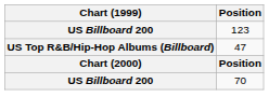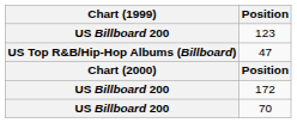 <table class="wikitable plainrowheaders">
 <tr>
 <th>Chart (1999)</th>
 <th>Position</th>
 </tr>
 <tr>
 <th scope="row">US <em>Billboard</em> 200</th>
 <td align="center">123</td>
 </tr>
 <tr>
 <th scope="row">US Top R&B/Hip-Hop Albums (<em>Billboard</em>)</th>
 <td align="center">47</td>
 </tr>
 <tr>
 <th>Chart (2000)</th>
 <th>Position</th>
 </tr>
 <tr>
 <th scope="row">US <em>Billboard</em> 200</th>
+<td align="center">172</td>
+</tr>
+<tr>
+<th scope="row">US <em>Billboard</em> 200</th>
 <td align="center">70</td>
 </tr>
 </table>
